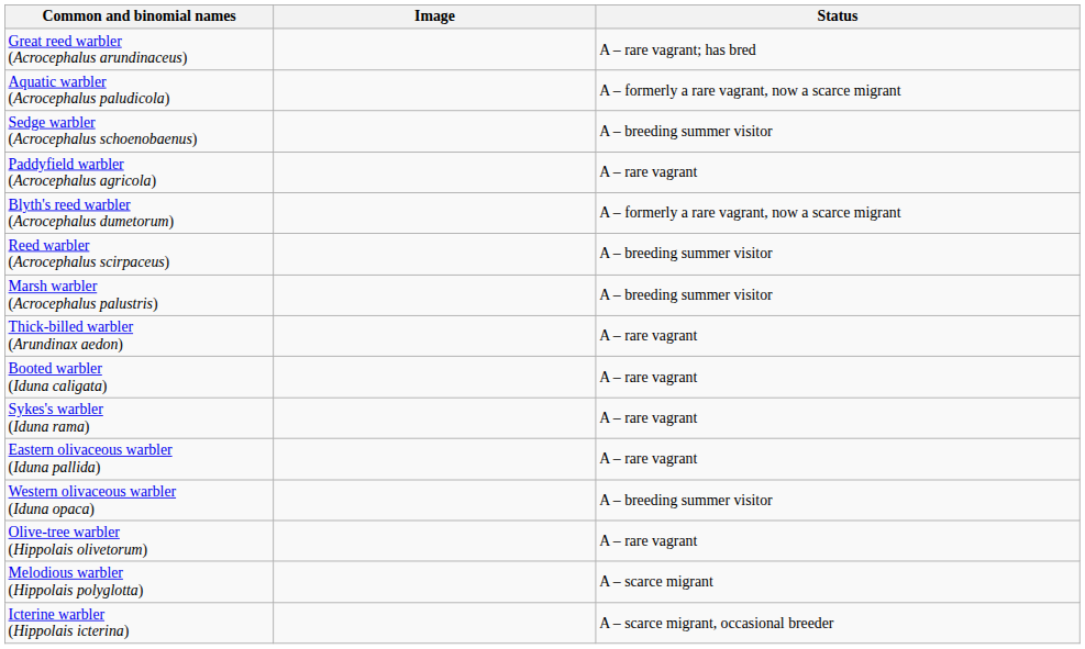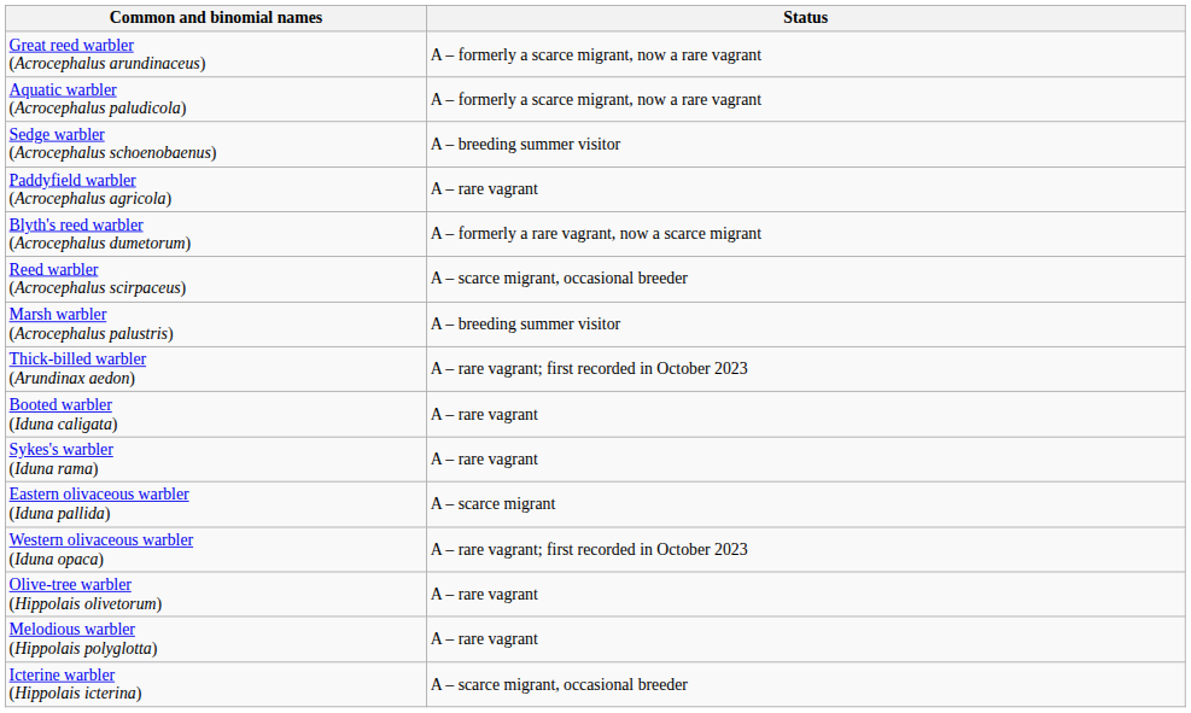 <table width=90% class="wikitable">
 <tr>
 <th width=25%>Common and binomial names</th>
-<th width=30%>Image</th>
 <th width=45%>Status</th>
 </tr>
 <tr>
 <td><a href='#'>Great reed warbler</a><br>(<em>Acrocephalus arundinaceus</em>)</td>
-<td></td>
-<td>A – rare vagrant; has bred</td>
+<td>A – formerly a scarce migrant, now a rare vagrant</td>
 </tr>
 <tr>
 <td><a href='#'>Aquatic warbler</a><br>(<em>Acrocephalus paludicola</em>)</td>
-<td></td>
-<td>A – formerly a rare vagrant, now a scarce migrant</td>
+<td>A – formerly a scarce migrant, now a rare vagrant</td>
 </tr>
 <tr>
 <td><a href='#'>Sedge warbler</a><br>(<em>Acrocephalus schoenobaenus</em>)</td>
-<td></td>
 <td>A – breeding summer visitor</td>
 </tr>
 <tr>
 <td><a href='#'>Paddyfield warbler</a><br>(<em>Acrocephalus agricola</em>)</td>
-<td></td>
 <td>A – rare vagrant</td>
 </tr>
 <tr>
 <td><a href='#'>Blyth's reed warbler</a><br>(<em>Acrocephalus dumetorum</em>)</td>
-<td></td>
 <td>A – formerly a rare vagrant, now a scarce migrant</td>
 </tr>
 <tr>
 <td><a href='#'>Reed warbler</a><br>(<em>Acrocephalus scirpaceus</em>)</td>
-<td></td>
-<td>A – breeding summer visitor</td>
+<td>A – scarce migrant, occasional breeder</td>
 </tr>
 <tr>
 <td><a href='#'>Marsh warbler</a><br>(<em>Acrocephalus palustris</em>)</td>
-<td></td>
 <td>A – breeding summer visitor</td>
 </tr>
 <tr>
 <td><a href='#'>Thick-billed warbler</a><br>(<em>Arundinax aedon</em>)</td>
-<td></td>
-<td>A – rare vagrant</td>
+<td>A – rare vagrant; first recorded in October 2023</td>
 </tr>
 <tr>
 <td><a href='#'>Booted warbler</a><br>(<em>Iduna caligata</em>)</td>
-<td></td>
 <td>A – rare vagrant</td>
 </tr>
 <tr>
 <td><a href='#'>Sykes's warbler</a><br>(<em>Iduna rama</em>)</td>
-<td></td>
 <td>A – rare vagrant</td>
 </tr>
 <tr>
 <td><a href='#'>Eastern olivaceous warbler</a><br>(<em>Iduna pallida</em>)</td>
-<td></td>
-<td>A – rare vagrant</td>
+<td>A – scarce migrant</td>
 </tr>
 <tr>
 <td><a href='#'>Western olivaceous warbler</a><br>(<em>Iduna opaca</em>)</td>
-<td></td>
-<td>A – breeding summer visitor</td>
+<td>A – rare vagrant; first recorded in October 2023</td>
 </tr>
 <tr>
 <td><a href='#'>Olive-tree warbler</a><br>(<em>Hippolais olivetorum</em>)</td>
-<td></td>
 <td>A – rare vagrant</td>
 </tr>
 <tr>
 <td><a href='#'>Melodious warbler</a><br>(<em>Hippolais polyglotta</em>)</td>
-<td></td>
-<td>A – scarce migrant</td>
+<td>A – rare vagrant</td>
 </tr>
 <tr>
 <td><a href='#'>Icterine warbler</a><br>(<em>Hippolais icterina</em>)</td>
-<td></td>
 <td>A – scarce migrant, occasional breeder</td>
 </tr>
 </table>
